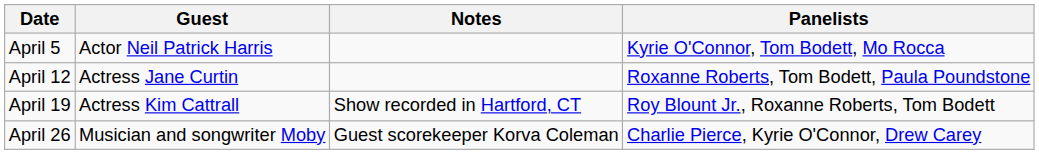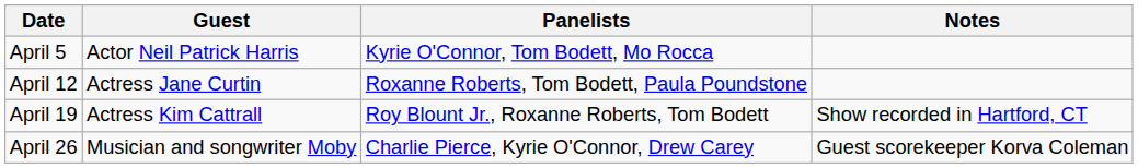 <table class="wikitable">
 <tr>
 <th>Date</th>
 <th>Guest</th>
+<th>Panelists</th>
 <th>Notes</th>
-<th>Panelists</th>
 </tr>
 <tr>
 <td>April 5</td>
 <td>Actor <a href='#'>Neil Patrick Harris</a></td>
+<td><a href='#'>Kyrie O'Connor</a>, <a href='#'>Tom Bodett</a>, <a href='#'>Mo Rocca</a></td>
 <td></td>
-<td><a href='#'>Kyrie O'Connor</a>, <a href='#'>Tom Bodett</a>, <a href='#'>Mo Rocca</a></td>
 </tr>
 <tr>
 <td>April 12</td>
 <td>Actress <a href='#'>Jane Curtin</a></td>
+<td><a href='#'>Roxanne Roberts</a>, Tom Bodett, <a href='#'>Paula Poundstone</a></td>
 <td></td>
-<td><a href='#'>Roxanne Roberts</a>, Tom Bodett, <a href='#'>Paula Poundstone</a></td>
 </tr>
 <tr>
 <td>April 19</td>
 <td>Actress <a href='#'>Kim Cattrall</a></td>
+<td><a href='#'>Roy Blount Jr.</a>, Roxanne Roberts, Tom Bodett</td>
 <td>Show recorded in <a href='#'>Hartford, CT</a> </td>
-<td><a href='#'>Roy Blount Jr.</a>, Roxanne Roberts, Tom Bodett</td>
 </tr>
 <tr>
 <td>April 26</td>
 <td>Musician and songwriter <a href='#'>Moby</a></td>
+<td><a href='#'>Charlie Pierce</a>, Kyrie O'Connor, <a href='#'>Drew Carey</a></td>
 <td>Guest scorekeeper Korva Coleman</td>
-<td><a href='#'>Charlie Pierce</a>, Kyrie O'Connor, <a href='#'>Drew Carey</a></td>
 </tr>
 </table>
